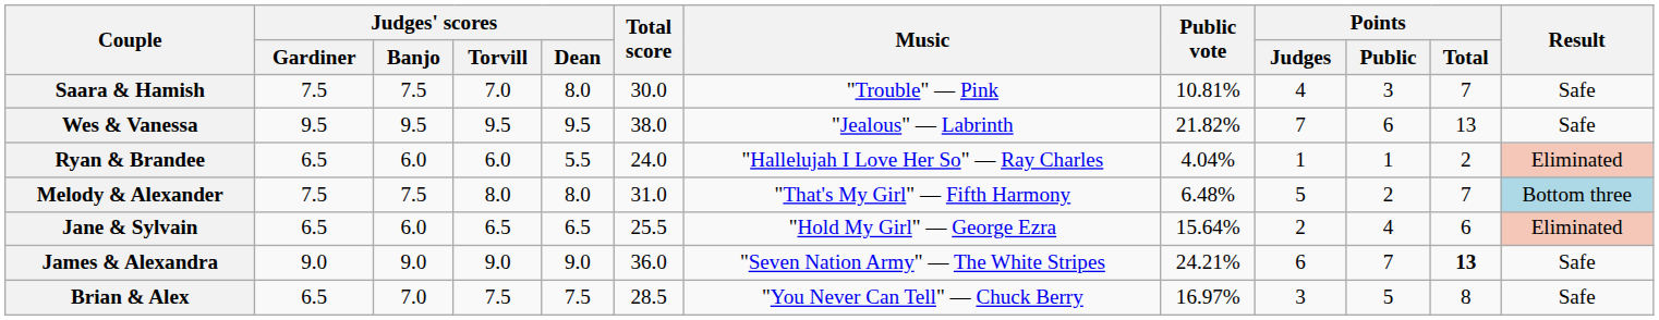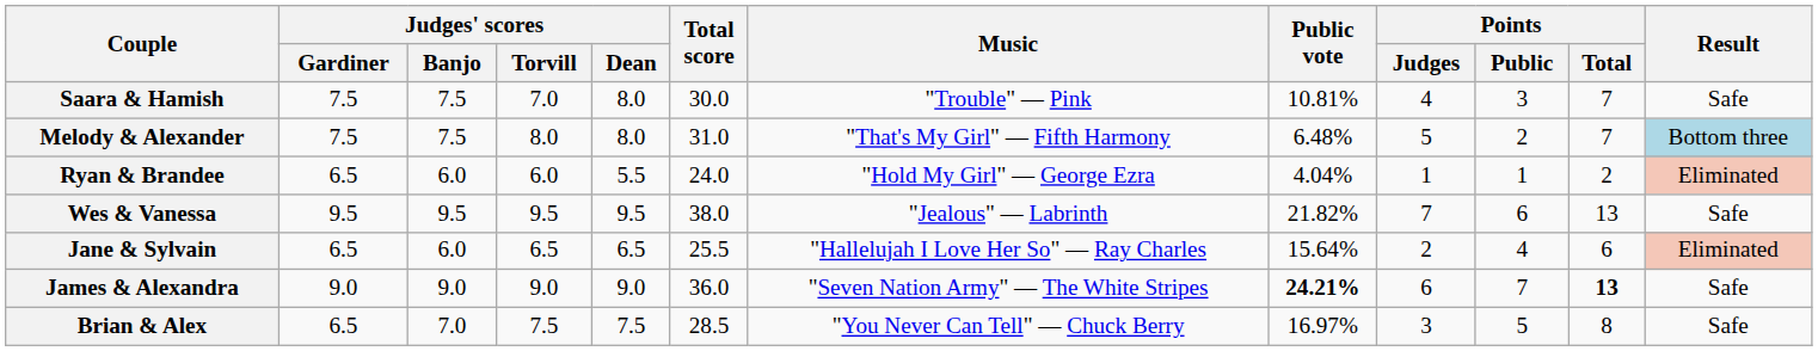 <table class="wikitable sortable" style="text-align:center; font-size:90%; width:90%">
 <tr>
 <th scope="col" rowspan=2>Couple</th>
 <th scope="col" colspan=4 class="unsortable">Judges' scores</th>
 <th scope="col" rowspan=2>Total<br>score</th>
 <th scope="col" rowspan=2 class="unsortable">Music</th>
 <th scope="col" rowspan=2>Public<br>vote</th>
 <th scope="col" colspan=3 class="unsortable">Points</th>
 <th scope="col" rowspan=2 class="unsortable">Result</th>
 </tr>
 <tr>
 <th class="unsortable">Gardiner</th>
 <th class="unsortable">Banjo</th>
 <th class="unsortable">Torvill</th>
 <th class="unsortable">Dean</th>
 <th class="unsortable">Judges</th>
 <th class="unsortable">Public</th>
 <th class="unsortable">Total</th>
 </tr>
 <tr>
 <th scope="row">Saara & Hamish</th>
 <td>7.5</td>
 <td>7.5</td>
 <td>7.0</td>
 <td>8.0</td>
 <td>30.0</td>
 <td>"<a href='#'>Trouble</a>" — <a href='#'>Pink</a></td>
 <td>10.81%</td>
 <td>4</td>
 <td>3</td>
 <td>7</td>
 <td>Safe</td>
 </tr>
 <tr>
+<th scope="row">Melody & Alexander</th>
+<td>7.5</td>
+<td>7.5</td>
+<td>8.0</td>
+<td>8.0</td>
+<td>31.0</td>
+<td>"<a href='#'>That's My Girl</a>" — <a href='#'>Fifth Harmony</a></td>
+<td>6.48%</td>
+<td>5</td>
+<td>2</td>
+<td>7</td>
+<td bgcolor="lightblue">Bottom three</td>
+</tr>
+<tr>
+<th scope="row">Ryan & Brandee</th>
+<td>6.5</td>
+<td>6.0</td>
+<td>6.0</td>
+<td>5.5</td>
+<td>24.0</td>
+<td>"<a href='#'>Hold My Girl</a>" — <a href='#'>George Ezra</a></td>
+<td>4.04%</td>
+<td>1</td>
+<td>1</td>
+<td>2</td>
+<td bgcolor="#f4c7b8">Eliminated</td>
+</tr>
+<tr>
 <th scope="row">Wes & Vanessa</th>
 <td>9.5</td>
 <td>9.5</td>
 <td>9.5</td>
 <td>9.5</td>
 <td>38.0</td>
 <td>"<a href='#'>Jealous</a>" — <a href='#'>Labrinth</a></td>
 <td>21.82%</td>
 <td>7</td>
 <td>6</td>
 <td>13</td>
 <td>Safe</td>
 </tr>
 <tr>
-<th scope="row">Ryan & Brandee</th>
-<td>6.5</td>
-<td>6.0</td>
-<td>6.0</td>
-<td>5.5</td>
-<td>24.0</td>
-<td>"<a href='#'>Hallelujah I Love Her So</a>" — <a href='#'>Ray Charles</a></td>
-<td>4.04%</td>
-<td>1</td>
-<td>1</td>
-<td>2</td>
-<td bgcolor="#f4c7b8">Eliminated</td>
-</tr>
-<tr>
-<th scope="row">Melody & Alexander</th>
-<td>7.5</td>
-<td>7.5</td>
-<td>8.0</td>
-<td>8.0</td>
-<td>31.0</td>
-<td>"<a href='#'>That's My Girl</a>" — <a href='#'>Fifth Harmony</a></td>
-<td>6.48%</td>
-<td>5</td>
-<td>2</td>
-<td>7</td>
-<td bgcolor="lightblue">Bottom three</td>
-</tr>
-<tr>
 <th scope="row">Jane & Sylvain</th>
 <td>6.5</td>
 <td>6.0</td>
 <td>6.5</td>
 <td>6.5</td>
 <td>25.5</td>
-<td>"<a href='#'>Hold My Girl</a>" — <a href='#'>George Ezra</a></td>
+<td>"<a href='#'>Hallelujah I Love Her So</a>" — <a href='#'>Ray Charles</a></td>
 <td>15.64%</td>
 <td>2</td>
 <td>4</td>
 <td>6</td>
 <td bgcolor="#f4c7b8">Eliminated</td>
 </tr>
 <tr>
 <th scope="row">James & Alexandra</th>
 <td>9.0</td>
 <td>9.0</td>
 <td>9.0</td>
 <td>9.0</td>
 <td>36.0</td>
 <td>"<a href='#'>Seven Nation Army</a>" — <a href='#'>The White Stripes</a></td>
-<td>24.21%</td>
+<td><strong>24.21%</strong></td>
 <td>6</td>
 <td>7</td>
 <td><strong>13</strong></td>
 <td>Safe</td>
 </tr>
 <tr>
 <th scope="row">Brian & Alex</th>
 <td>6.5</td>
 <td>7.0</td>
 <td>7.5</td>
 <td>7.5</td>
 <td>28.5</td>
 <td>"<a href='#'>You Never Can Tell</a>" — <a href='#'>Chuck Berry</a></td>
 <td>16.97%</td>
 <td>3</td>
 <td>5</td>
 <td>8</td>
 <td>Safe</td>
 </tr>
 </table>
